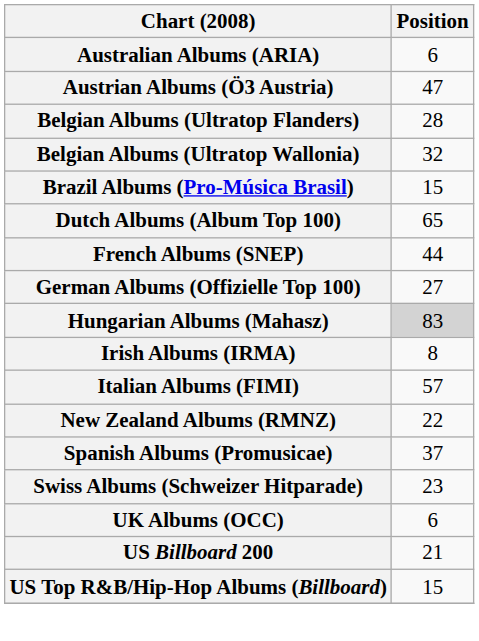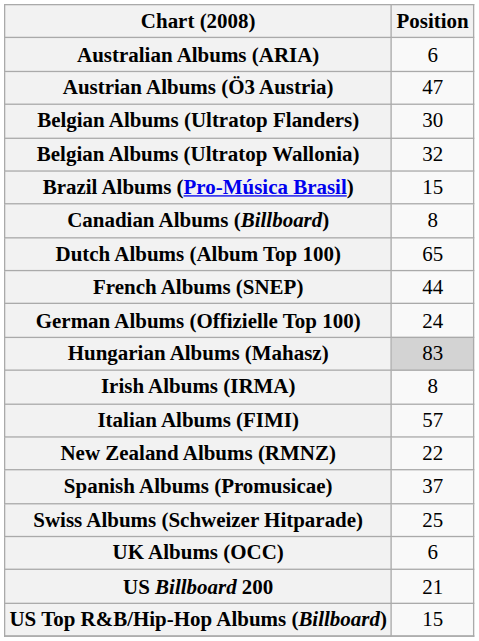 <table class="wikitable plainrowheaders sortable" style="text-align:center;">
 <tr>
 <th scope="col">Chart (2008)</th>
 <th scope="col">Position</th>
 </tr>
 <tr>
 <th scope="row">Australian Albums (ARIA)</th>
 <td>6</td>
 </tr>
 <tr>
 <th scope="row">Austrian Albums (Ö3 Austria)</th>
 <td>47</td>
 </tr>
 <tr>
 <th scope="row">Belgian Albums (Ultratop Flanders)</th>
-<td>28</td>
+<td>30</td>
 </tr>
 <tr>
 <th scope="row">Belgian Albums (Ultratop Wallonia)</th>
 <td>32</td>
 </tr>
 <tr>
 <th scope="row">Brazil Albums (<a href='#'>Pro-Música Brasil</a>)</th>
 <td align="center">15</td>
+</tr>
+<tr>
+<th scope="row">Canadian Albums (<em>Billboard</em>)</th>
+<td>8</td>
 </tr>
 <tr>
 <th scope="row">Dutch Albums (Album Top 100)</th>
 <td>65</td>
 </tr>
 <tr>
 <th scope="row">French Albums (SNEP)</th>
 <td>44</td>
 </tr>
 <tr>
 <th scope="row">German Albums (Offizielle Top 100)</th>
-<td>27</td>
+<td>24</td>
 </tr>
 <tr>
 <th scope="row">Hungarian Albums (Mahasz)</th>
 <td style="background: lightgrey;">83</td>
 </tr>
 <tr>
 <th scope="row">Irish Albums (IRMA)</th>
 <td>8</td>
 </tr>
 <tr>
 <th scope="row">Italian Albums (FIMI)</th>
 <td>57</td>
 </tr>
 <tr>
 <th scope="row">New Zealand Albums (RMNZ)</th>
 <td>22</td>
 </tr>
 <tr>
 <th scope="row">Spanish Albums (Promusicae)</th>
 <td>37</td>
 </tr>
 <tr>
 <th scope="row">Swiss Albums (Schweizer Hitparade)</th>
-<td>23</td>
+<td>25</td>
 </tr>
 <tr>
 <th scope="row">UK Albums (OCC)</th>
 <td>6</td>
 </tr>
 <tr>
 <th scope="row">US <em>Billboard</em> 200</th>
 <td>21</td>
 </tr>
 <tr>
 <th scope="row">US Top R&B/Hip-Hop Albums (<em>Billboard</em>)</th>
 <td>15</td>
 </tr>
 <tr>
 </tr>
 </table>
